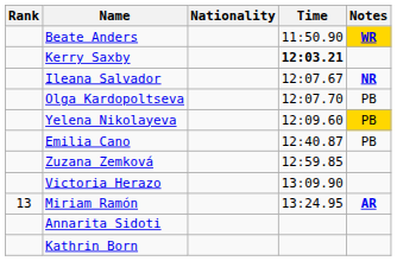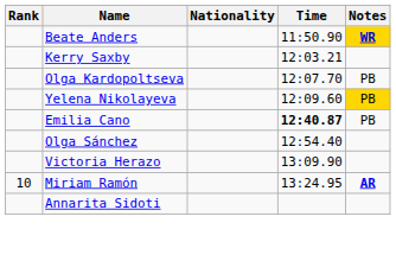 <table class="wikitable sortable" style="text-align:center">
 <tr>
 <th>Rank</th>
 <th>Name</th>
 <th>Nationality</th>
 <th>Time</th>
 <th>Notes</th>
 </tr>
 <tr>
 <td></td>
 <td align="left"><a href='#'>Beate Anders</a></td>
 <td align=left></td>
 <td>11:50.90</td>
 <td style="background: gold;"><strong><a href='#'>WR</a></strong></td>
 </tr>
 <tr>
 <td></td>
 <td align="left"><a href='#'>Kerry Saxby</a></td>
 <td align=left></td>
-<td><strong>12:03.21</strong></td>
+<td>12:03.21</td>
 <td></td>
-</tr>
-<tr>
-<td></td>
-<td align="left"><a href='#'>Ileana Salvador</a></td>
-<td align=left></td>
-<td>12:07.67</td>
-<td><strong><a href='#'>NR</a></strong></td>
 </tr>
 <tr>
 <td></td>
 <td align="left"><a href='#'>Olga Kardopoltseva</a></td>
 <td align=left></td>
 <td>12:07.70</td>
 <td>PB</td>
 </tr>
 <tr>
 <td></td>
 <td align="left"><a href='#'>Yelena Nikolayeva</a></td>
 <td align=left></td>
 <td>12:09.60</td>
 <td style="background: gold;">PB</td>
 </tr>
 <tr>
 <td></td>
 <td align="left"><a href='#'>Emilia Cano</a></td>
 <td align=left></td>
-<td>12:40.87</td>
+<td><strong>12:40.87</strong></td>
 <td>PB</td>
 </tr>
 <tr>
 <td></td>
-<td align="left"><a href='#'>Zuzana Zemková</a></td>
+<td align="left"><a href='#'>Olga Sánchez</a></td>
 <td align=left></td>
-<td>12:59.85</td>
+<td>12:54.40</td>
 <td></td>
 </tr>
 <tr>
 <td></td>
 <td align="left"><a href='#'>Victoria Herazo</a></td>
 <td align=left></td>
 <td>13:09.90</td>
 <td></td>
 </tr>
 <tr>
-<td>13</td>
+<td>10</td>
 <td align="left"><a href='#'>Miriam Ramón</a></td>
 <td align=left></td>
 <td>13:24.95</td>
 <td><strong><a href='#'>AR</a></strong></td>
 </tr>
 <tr>
 <td></td>
 <td align="left"><a href='#'>Annarita Sidoti</a></td>
 <td align=left></td>
 <td></td>
 <td></td>
 </tr>
-<tr>
-<td></td>
-<td align="left"><a href='#'>Kathrin Born</a></td>
-<td align=left></td>
-<td></td>
-<td></td>
-</tr>
 </table>
